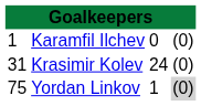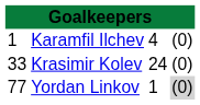 <table class="toccolours" border="0" cellpadding="2" cellspacing="0" align=left style="margin:0.5em;">
 <tr>
 <th colspan="4" align="center" bgcolor="#077C3B"><span>Goalkeepers</span></th>
 </tr>
 <tr>
 <td>1</td>
 <td> <a href='#'>Karamfil Ilchev</a></td>
-<td>0</td>
+<td>4</td>
 <td>(0)</td>
 </tr>
 <tr>
-<td>31</td>
+<td>33</td>
 <td> <a href='#'>Krasimir Kolev</a></td>
 <td>24</td>
 <td>(0)</td>
 </tr>
 <tr>
-<td>75</td>
+<td>77</td>
 <td> <a href='#'>Yordan Linkov</a></td>
 <td>1</td>
 <td style="background: lightgrey;">(0)</td>
 </tr>
 <tr>
 </tr>
 </table>
